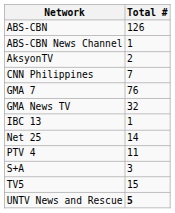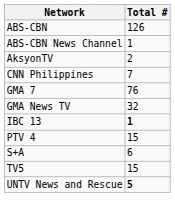 <table class="wikitable collapsible autocollapse"  style="text-align:left;">
 <tr>
 <th>Network</th>
 <th>Total #</th>
 </tr>
 <tr>
 <td>ABS-CBN</td>
 <td>126</td>
 </tr>
 <tr>
 <td>ABS-CBN News Channel</td>
 <td>1</td>
 </tr>
 <tr>
 <td>AksyonTV</td>
 <td>2</td>
 </tr>
 <tr>
 <td>CNN Philippines</td>
 <td>7</td>
 </tr>
 <tr>
 <td>GMA 7</td>
 <td>76</td>
 </tr>
 <tr>
 <td>GMA News TV</td>
 <td>32</td>
 </tr>
 <tr>
 <td>IBC 13</td>
-<td>1</td>
-</tr>
-<tr>
-<td>Net 25</td>
-<td>14</td>
+<td><strong>1</strong></td>
 </tr>
 <tr>
 <td>PTV 4</td>
-<td>11</td>
+<td>15</td>
 </tr>
 <tr>
 <td>S+A</td>
-<td>3</td>
+<td>6</td>
 </tr>
 <tr>
 <td>TV5</td>
 <td>15</td>
 </tr>
 <tr>
 <td>UNTV News and Rescue</td>
 <td><strong>5</strong></td>
 </tr>
 </table>
